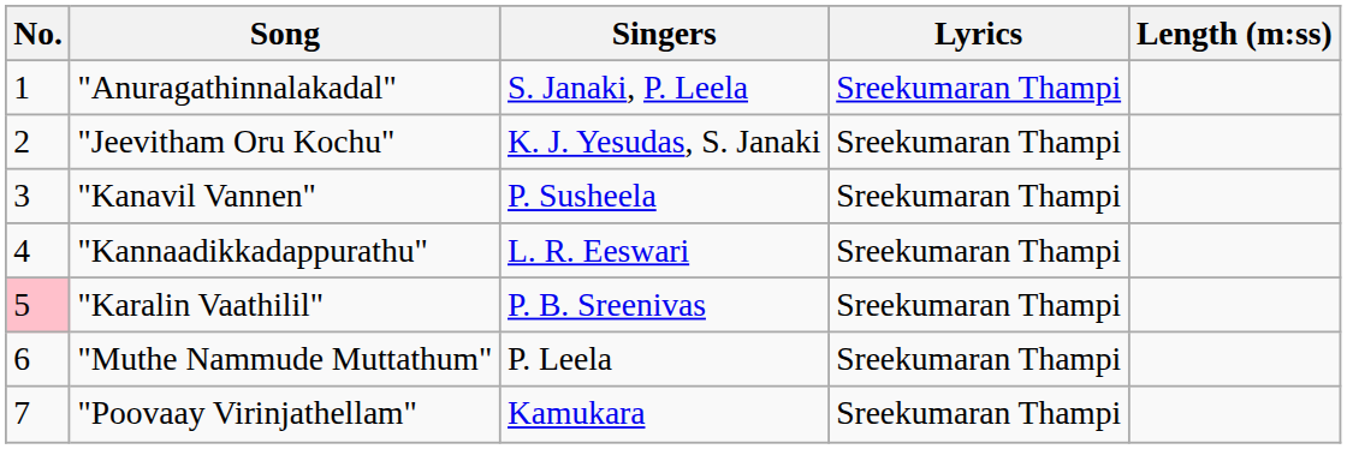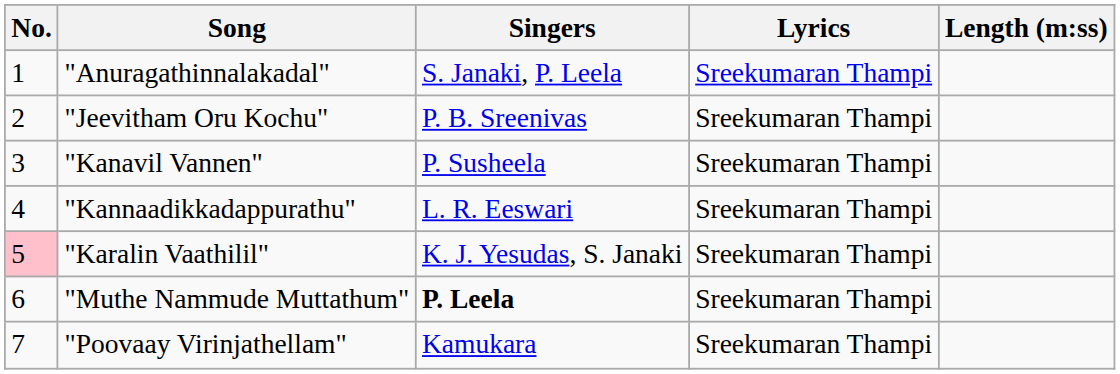 <table class="wikitable" style="font-size:95%;">
 <tr>
 <th>No.</th>
 <th>Song</th>
 <th>Singers</th>
 <th>Lyrics</th>
 <th>Length (m:ss)</th>
 </tr>
 <tr>
 <td>1</td>
 <td>"Anuragathinnalakadal"</td>
 <td><a href='#'>S. Janaki</a>, <a href='#'>P. Leela</a></td>
 <td><a href='#'>Sreekumaran Thampi</a></td>
 <td></td>
 </tr>
 <tr>
 <td>2</td>
 <td>"Jeevitham Oru Kochu"</td>
-<td><a href='#'>K. J. Yesudas</a>, S. Janaki</td>
+<td><a href='#'>P. B. Sreenivas</a></td>
 <td>Sreekumaran Thampi</td>
 <td></td>
 </tr>
 <tr>
 <td>3</td>
 <td>"Kanavil Vannen"</td>
 <td><a href='#'>P. Susheela</a></td>
 <td>Sreekumaran Thampi</td>
 <td></td>
 </tr>
 <tr>
 <td>4</td>
 <td>"Kannaadikkadappurathu"</td>
 <td><a href='#'>L. R. Eeswari</a></td>
 <td>Sreekumaran Thampi</td>
 <td></td>
 </tr>
 <tr>
 <td style="background: pink;">5</td>
 <td>"Karalin Vaathilil"</td>
-<td><a href='#'>P. B. Sreenivas</a></td>
+<td><a href='#'>K. J. Yesudas</a>, S. Janaki</td>
 <td>Sreekumaran Thampi</td>
 <td></td>
 </tr>
 <tr>
 <td>6</td>
 <td>"Muthe Nammude Muttathum"</td>
-<td>P. Leela</td>
+<td><strong>P. Leela</strong></td>
 <td>Sreekumaran Thampi</td>
 <td></td>
 </tr>
 <tr>
 <td>7</td>
 <td>"Poovaay Virinjathellam"</td>
 <td><a href='#'>Kamukara</a></td>
 <td>Sreekumaran Thampi</td>
 <td></td>
 </tr>
 </table>
